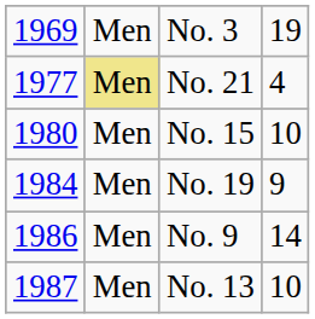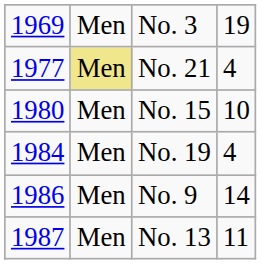 <table class="wikitable">
 <tr align="left">
 <td><a href='#'>1969</a></td>
 <td>Men</td>
 <td>No. 3</td>
 <td>19</td>
 </tr>
 <tr align="left">
 <td><a href='#'>1977</a></td>
 <td style="background: khaki;">Men</td>
 <td>No. 21</td>
 <td>4</td>
 </tr>
 <tr align="left">
 <td><a href='#'>1980</a></td>
 <td>Men</td>
 <td>No. 15</td>
 <td>10</td>
 </tr>
 <tr align="left">
 <td><a href='#'>1984</a></td>
 <td>Men</td>
 <td>No. 19</td>
-<td>9</td>
+<td>4</td>
 </tr>
 <tr align="left">
 <td><a href='#'>1986</a></td>
 <td>Men</td>
 <td>No. 9</td>
 <td>14</td>
 </tr>
 <tr align="left">
 <td><a href='#'>1987</a></td>
 <td>Men</td>
 <td>No. 13</td>
-<td>10</td>
+<td>11</td>
 </tr>
 </table>
